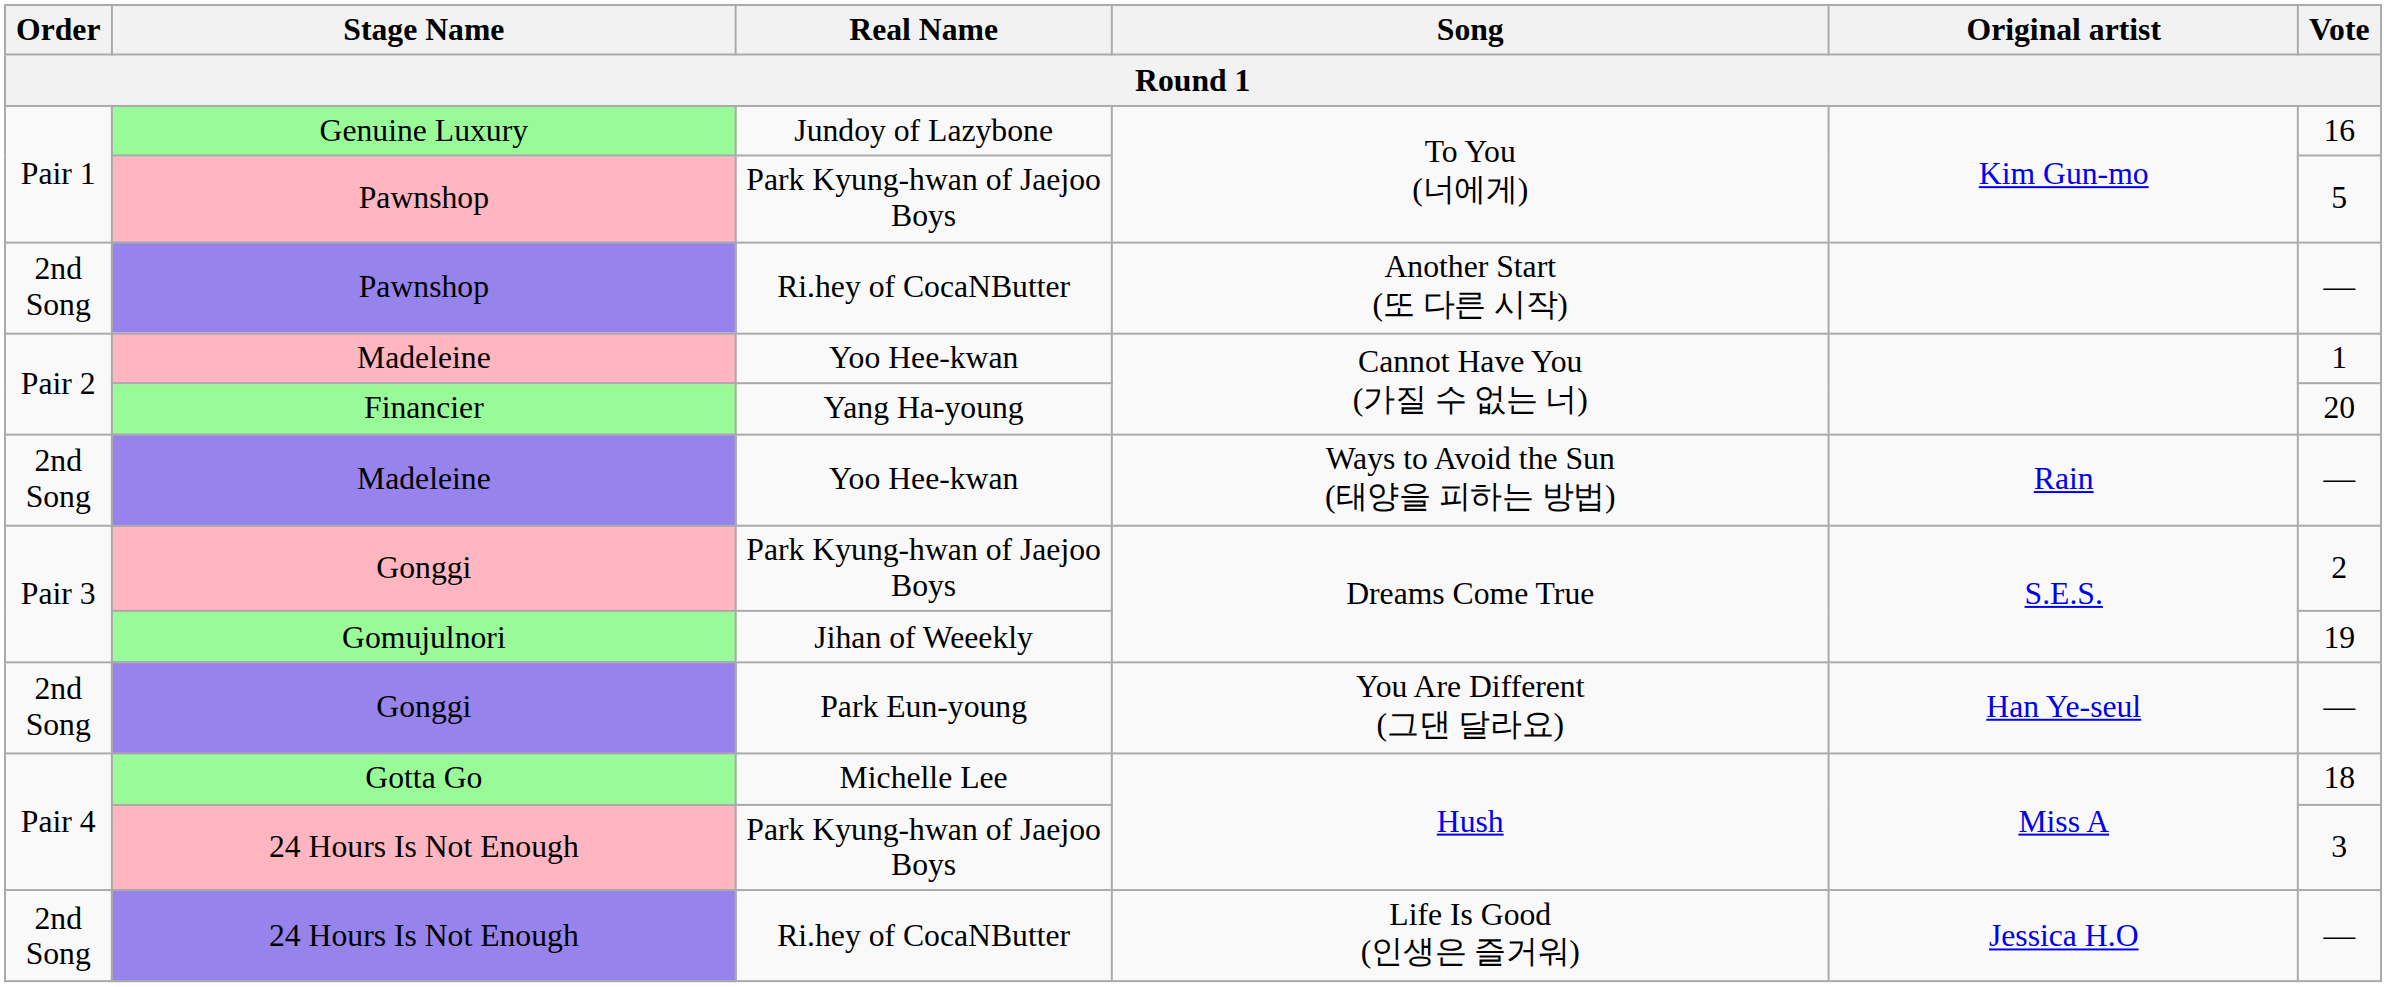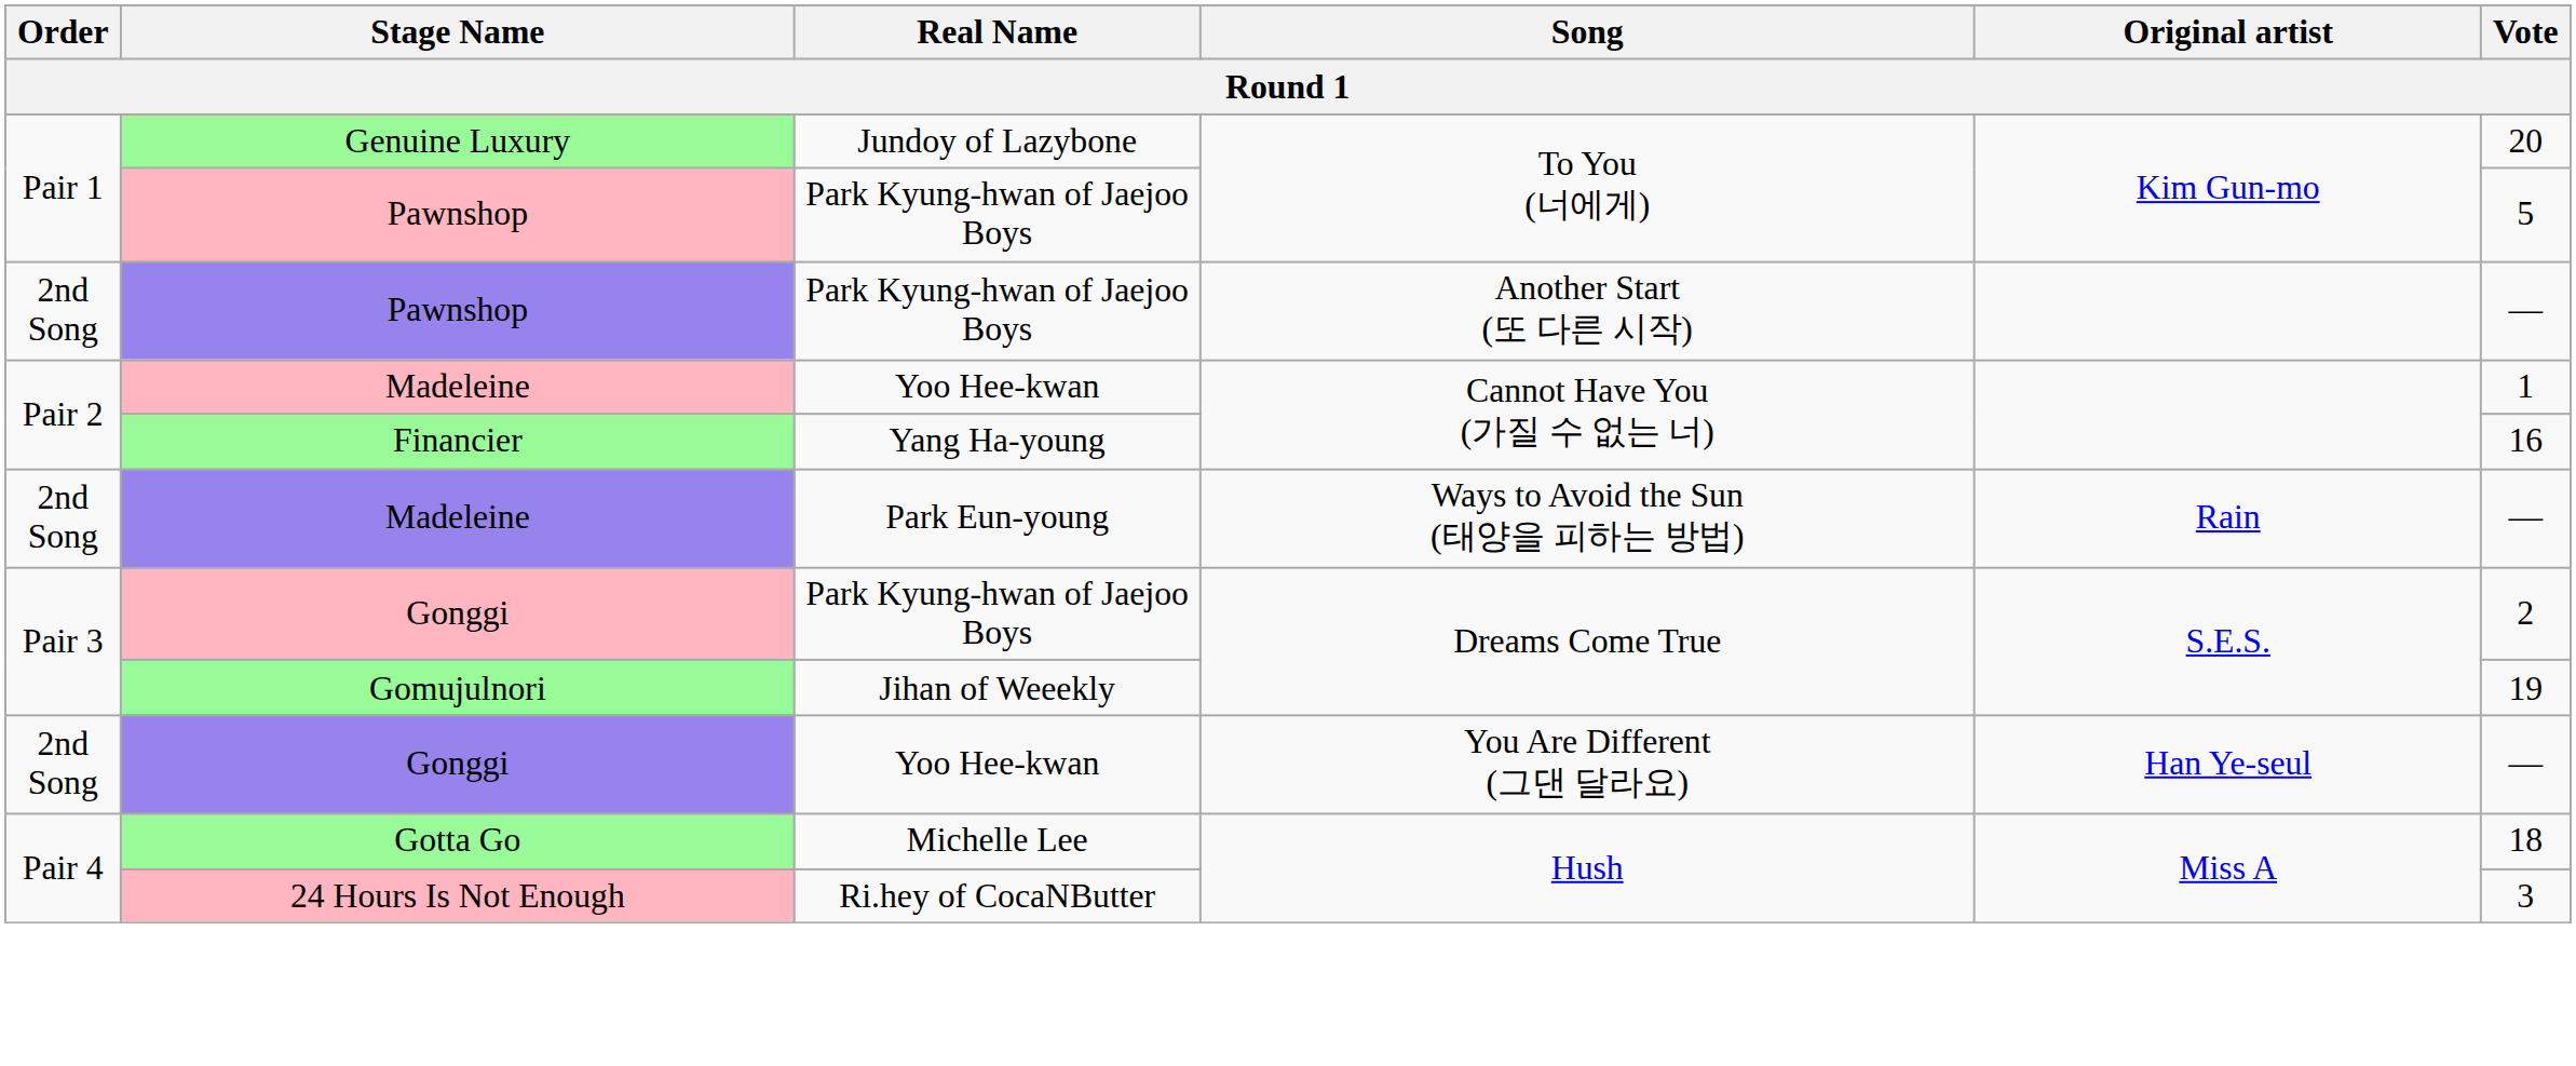 <table class="wikitable" style="text-align:center; width:95%;">
 <tr>
 <th style="width:1%;">Order</th>
 <th style="width:20%;">Stage Name</th>
 <th style="width:12%;">Real Name</th>
 <th style="width:23%;">Song</th>
 <th style="width:15%;">Original artist</th>
 <th style="width:1%;">Vote</th>
 </tr>
 <tr>
 <th colspan=6>Round 1</th>
 </tr>
 <tr>
 <td rowspan=2>Pair 1</td>
 <td bgcolor="palegreen">Genuine Luxury</td>
 <td>Jundoy of Lazybone</td>
 <td rowspan=2>To You<br>(너에게)</td>
 <td rowspan=2><a href='#'>Kim Gun-mo</a></td>
-<td>16</td>
+<td>20</td>
 </tr>
 <tr>
 <td bgcolor="lightpink">Pawnshop</td>
 <td>Park Kyung-hwan of Jaejoo Boys</td>
 <td>5</td>
 </tr>
 <tr>
 <td>2nd Song</td>
 <td bgcolor="#9683EC">Pawnshop</td>
-<td>Ri.hey of CocaNButter</td>
+<td>Park Kyung-hwan of Jaejoo Boys</td>
 <td>Another Start<br>(또 다른 시작)</td>
 <td></td>
 <td>—</td>
 </tr>
 <tr>
 <td rowspan=2>Pair 2</td>
 <td bgcolor="lightpink">Madeleine</td>
 <td>Yoo Hee-kwan</td>
 <td rowspan=2>Cannot Have You<br>(가질 수 없는 너)</td>
 <td rowspan=2></td>
 <td>1</td>
 </tr>
 <tr>
 <td bgcolor="palegreen">Financier</td>
 <td>Yang Ha-young</td>
-<td>20</td>
+<td>16</td>
 </tr>
 <tr>
 <td>2nd Song</td>
 <td bgcolor="#9683EC">Madeleine</td>
-<td>Yoo Hee-kwan</td>
+<td>Park Eun-young</td>
 <td>Ways to Avoid the Sun<br>(태양을 피하는 방법)</td>
 <td><a href='#'>Rain</a></td>
 <td>—</td>
 </tr>
 <tr>
 <td rowspan=2>Pair 3</td>
 <td bgcolor="lightpink">Gonggi</td>
 <td>Park Kyung-hwan of Jaejoo Boys</td>
 <td rowspan=2>Dreams Come True</td>
 <td rowspan=2><a href='#'>S.E.S.</a></td>
 <td>2</td>
 </tr>
 <tr>
 <td bgcolor="palegreen">Gomujulnori</td>
 <td>Jihan of Weeekly</td>
 <td>19</td>
 </tr>
 <tr>
 <td>2nd Song</td>
 <td bgcolor="#9683EC">Gonggi</td>
-<td>Park Eun-young</td>
+<td>Yoo Hee-kwan</td>
 <td>You Are Different <br>(그댄 달라요)</td>
 <td><a href='#'>Han Ye-seul</a></td>
 <td>—</td>
 </tr>
 <tr>
 <td rowspan=2>Pair 4</td>
 <td bgcolor="palegreen">Gotta Go</td>
 <td>Michelle Lee</td>
 <td rowspan=2><a href='#'>Hush</a></td>
 <td rowspan=2><a href='#'>Miss A</a></td>
 <td>18</td>
 </tr>
 <tr>
 <td bgcolor="lightpink">24 Hours Is Not Enough</td>
-<td>Park Kyung-hwan of Jaejoo Boys</td>
+<td>Ri.hey of CocaNButter</td>
 <td>3</td>
 </tr>
-<tr>
-<td>2nd Song</td>
-<td bgcolor="#9683EC">24 Hours Is Not Enough</td>
-<td>Ri.hey of CocaNButter</td>
-<td>Life Is Good<br>(인생은 즐거워)</td>
-<td><a href='#'>Jessica H.O</a></td>
-<td>—</td>
-</tr>
 </table>
